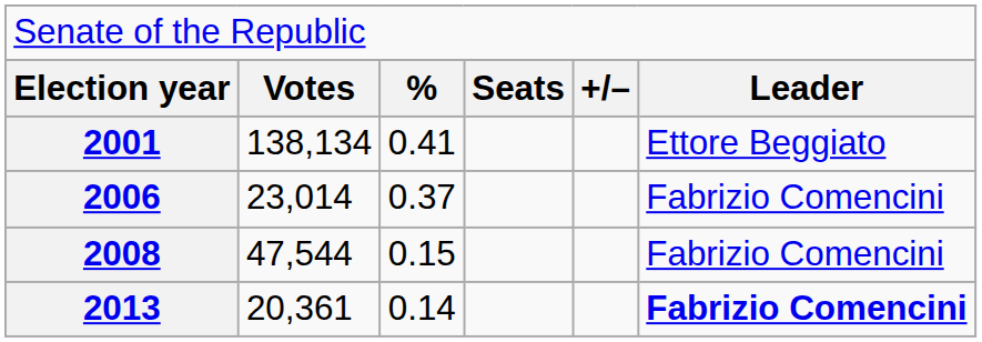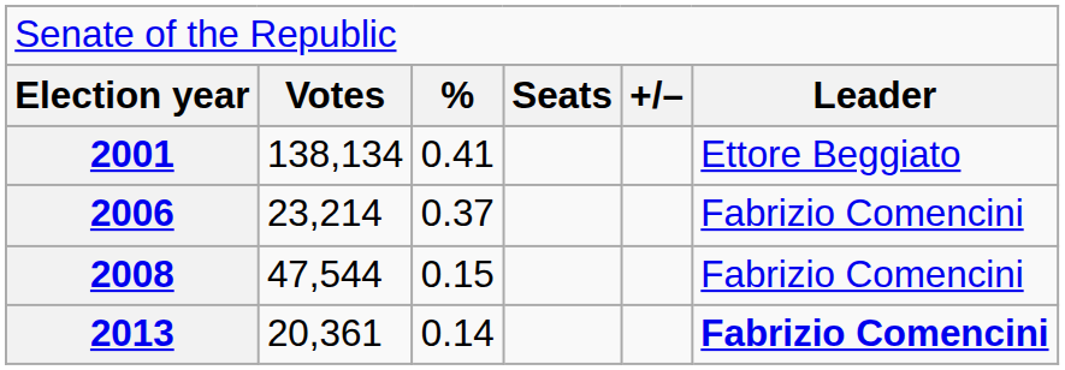 <table class="wikitable">
 <tr>
 <td colspan="7"><a href='#'>Senate of the Republic</a></td>
 </tr>
 <tr>
 <th>Election year</th>
 <th>Votes</th>
 <th>%</th>
 <th>Seats</th>
 <th>+/–</th>
 <th>Leader</th>
 </tr>
 <tr>
 <th><a href='#'>2001</a></th>
 <td>138,134</td>
 <td>0.41</td>
 <td></td>
 <td></td>
 <td><a href='#'>Ettore Beggiato</a></td>
 </tr>
 <tr>
 <th><a href='#'>2006</a></th>
-<td>23,014</td>
+<td>23,214</td>
 <td>0.37</td>
 <td></td>
 <td></td>
 <td><a href='#'>Fabrizio Comencini</a></td>
 </tr>
 <tr>
 <th><a href='#'>2008</a></th>
 <td>47,544</td>
 <td>0.15</td>
 <td></td>
 <td></td>
 <td><a href='#'>Fabrizio Comencini</a></td>
 </tr>
 <tr>
 <th><a href='#'>2013</a></th>
 <td>20,361</td>
 <td>0.14</td>
 <td></td>
 <td></td>
 <td><strong><a href='#'>Fabrizio Comencini</a></strong></td>
 </tr>
 </table>
